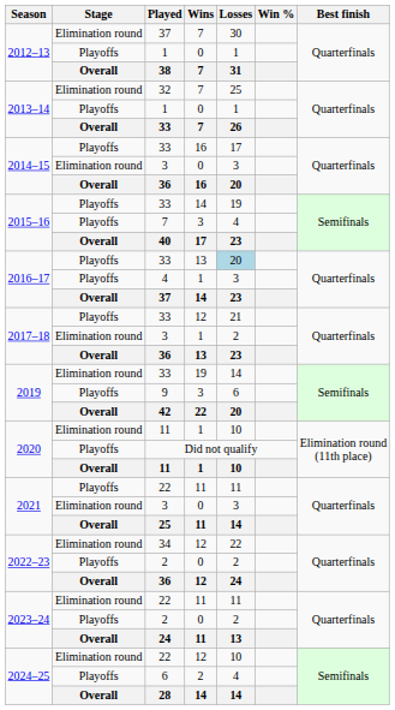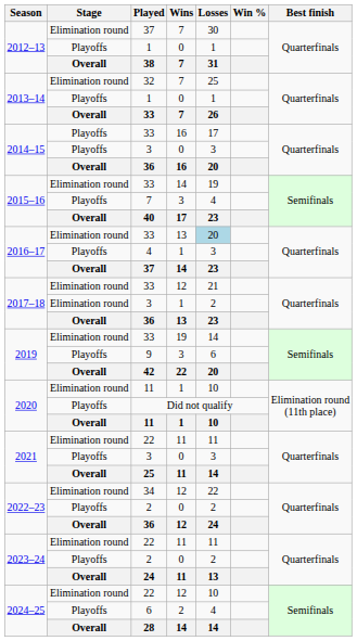 <table class="wikitable" style="text-align:center">
 <tr>
 <th>Season</th>
 <th>Stage</th>
 <th>Played</th>
 <th>Wins</th>
 <th>Losses</th>
 <th>Win %</th>
 <th>Best finish</th>
 </tr>
 <tr>
 <td rowspan=3><a href='#'>2012–13</a> <br> </td>
 <td>Elimination round</td>
 <td>37</td>
 <td>7</td>
 <td>30</td>
 <td></td>
 <td rowspan=3>Quarterfinals</td>
 </tr>
 <tr>
 <td>Playoffs</td>
 <td>1</td>
 <td>0</td>
 <td>1</td>
 <td></td>
 </tr>
 <tr>
 <th>Overall</th>
 <th>38</th>
 <th>7</th>
 <th>31</th>
 <th></th>
 </tr>
 <tr>
 <td rowspan=3><a href='#'>2013–14</a> <br> </td>
 <td>Elimination round</td>
 <td>32</td>
 <td>7</td>
 <td>25</td>
 <td></td>
 <td rowspan=3>Quarterfinals</td>
 </tr>
 <tr>
 <td>Playoffs</td>
 <td>1</td>
 <td>0</td>
 <td>1</td>
 <td></td>
 </tr>
 <tr>
 <th>Overall</th>
 <th>33</th>
 <th>7</th>
 <th>26</th>
 <th></th>
 </tr>
 <tr>
 <td rowspan=3><a href='#'>2014–15</a> <br> </td>
 <td>Playoffs</td>
 <td>33</td>
 <td>16</td>
 <td>17</td>
 <td></td>
 <td rowspan=3>Quarterfinals</td>
 </tr>
 <tr>
-<td>Elimination round</td>
+<td>Playoffs</td>
 <td>3</td>
 <td>0</td>
 <td>3</td>
 <td></td>
 </tr>
 <tr>
 <th>Overall</th>
 <th>36</th>
 <th>16</th>
 <th>20</th>
 <th></th>
 </tr>
 <tr>
 <td rowspan=3><a href='#'>2015–16</a> <br> </td>
-<td>Playoffs</td>
+<td>Elimination round</td>
 <td>33</td>
 <td>14</td>
 <td>19</td>
 <td></td>
 <td rowspan=3 bgcolor="#DDFFDD">Semifinals</td>
 </tr>
 <tr>
 <td>Playoffs</td>
 <td>7</td>
 <td>3</td>
 <td>4</td>
 <td></td>
 </tr>
 <tr>
 <th>Overall</th>
 <th>40</th>
 <th>17</th>
 <th>23</th>
 <th></th>
 </tr>
 <tr>
 <td rowspan=3><a href='#'>2016–17</a> <br> </td>
-<td>Playoffs</td>
+<td>Elimination round</td>
 <td>33</td>
 <td>13</td>
 <td style="background: lightblue;">20</td>
 <td></td>
 <td rowspan=3>Quarterfinals</td>
 </tr>
 <tr>
 <td>Playoffs</td>
 <td>4</td>
 <td>1</td>
 <td>3</td>
 <td></td>
 </tr>
 <tr>
 <th>Overall</th>
 <th>37</th>
 <th>14</th>
 <th>23</th>
 <th></th>
 </tr>
 <tr>
 <td rowspan=3><a href='#'>2017–18</a> <br> </td>
-<td>Playoffs</td>
+<td>Elimination round</td>
 <td>33</td>
 <td>12</td>
 <td>21</td>
 <td></td>
 <td rowspan=3>Quarterfinals</td>
 </tr>
 <tr>
 <td>Elimination round</td>
 <td>3</td>
 <td>1</td>
 <td>2</td>
 <td></td>
 </tr>
 <tr>
 <th>Overall</th>
 <th>36</th>
 <th>13</th>
 <th>23</th>
 <th></th>
 </tr>
 <tr>
 <td rowspan=3><a href='#'>2019</a> <br> </td>
 <td>Elimination round</td>
 <td>33</td>
 <td>19</td>
 <td>14</td>
 <td></td>
 <td rowspan=3 bgcolor="#DDFFDD">Semifinals</td>
 </tr>
 <tr>
 <td>Playoffs</td>
 <td>9</td>
 <td>3</td>
 <td>6</td>
 <td></td>
 </tr>
 <tr>
 <th>Overall</th>
 <th>42</th>
 <th>22</th>
 <th>20</th>
 <th></th>
 </tr>
 <tr>
 <td rowspan=3><a href='#'>2020</a> <br> </td>
 <td>Elimination round</td>
 <td>11</td>
 <td>1</td>
 <td>10</td>
 <td></td>
 <td rowspan=3>Elimination round <br> (11th place)</td>
 </tr>
 <tr>
 <td>Playoffs</td>
 <td colspan=4>Did not qualify</td>
 </tr>
 <tr>
 <th>Overall</th>
 <th>11</th>
 <th>1</th>
 <th>10</th>
 <th></th>
 </tr>
 <tr>
 <td rowspan=3><a href='#'>2021</a> <br> </td>
-<td>Playoffs</td>
+<td>Elimination round</td>
 <td>22</td>
 <td>11</td>
 <td>11</td>
 <td></td>
 <td rowspan=3>Quarterfinals</td>
 </tr>
 <tr>
-<td>Elimination round</td>
+<td>Playoffs</td>
 <td>3</td>
 <td>0</td>
 <td>3</td>
 <td></td>
 </tr>
 <tr>
 <th>Overall</th>
 <th>25</th>
 <th>11</th>
 <th>14</th>
 <th></th>
 </tr>
 <tr>
 <td rowspan=3><a href='#'>2022–23</a> <br> </td>
 <td>Elimination round</td>
 <td>34</td>
 <td>12</td>
 <td>22</td>
 <td></td>
 <td rowspan=3>Quarterfinals</td>
 </tr>
 <tr>
 <td>Playoffs</td>
 <td>2</td>
 <td>0</td>
 <td>2</td>
 <td></td>
 </tr>
 <tr>
 <th>Overall</th>
 <th>36</th>
 <th>12</th>
 <th>24</th>
 <th></th>
 </tr>
 <tr>
 <td rowspan=3><a href='#'>2023–24</a> <br> </td>
 <td>Elimination round</td>
 <td>22</td>
 <td>11</td>
 <td>11</td>
 <td></td>
 <td rowspan=3>Quarterfinals</td>
 </tr>
 <tr>
 <td>Playoffs</td>
 <td>2</td>
 <td>0</td>
 <td>2</td>
 <td></td>
 </tr>
 <tr>
 <th>Overall</th>
 <th>24</th>
 <th>11</th>
 <th>13</th>
 <th></th>
 </tr>
 <tr>
 <td rowspan=3><a href='#'>2024–25</a> <br> </td>
 <td>Elimination round</td>
 <td>22</td>
 <td>12</td>
 <td>10</td>
 <td></td>
 <td rowspan=3 bgcolor="#DDFFDD">Semifinals</td>
 </tr>
 <tr>
 <td>Playoffs</td>
 <td>6</td>
 <td>2</td>
 <td>4</td>
 <td></td>
 </tr>
 <tr>
 <th>Overall</th>
 <th>28</th>
 <th>14</th>
 <th>14</th>
 <th></th>
 </tr>
 </table>
